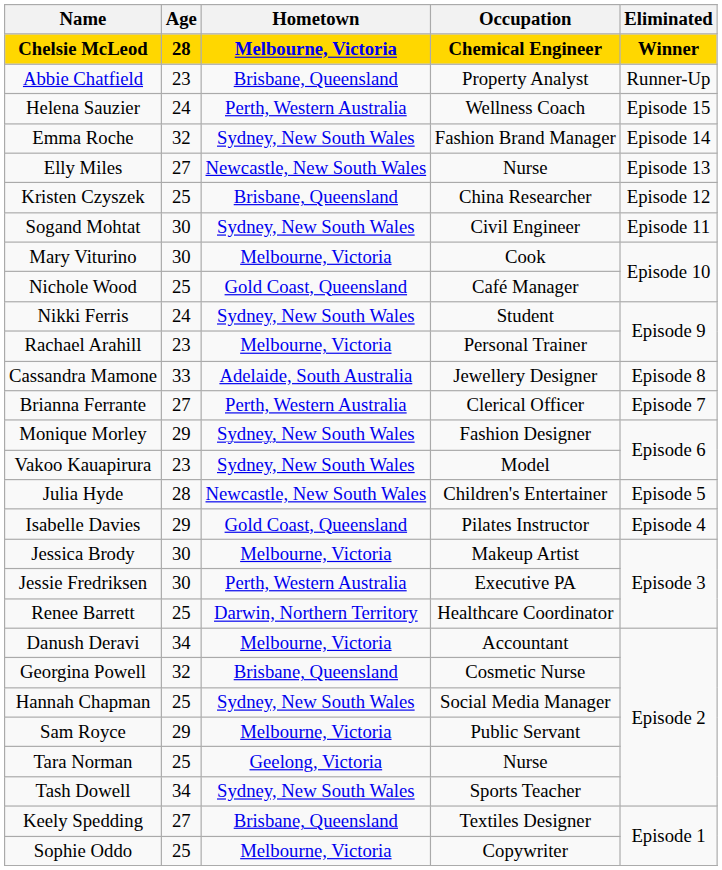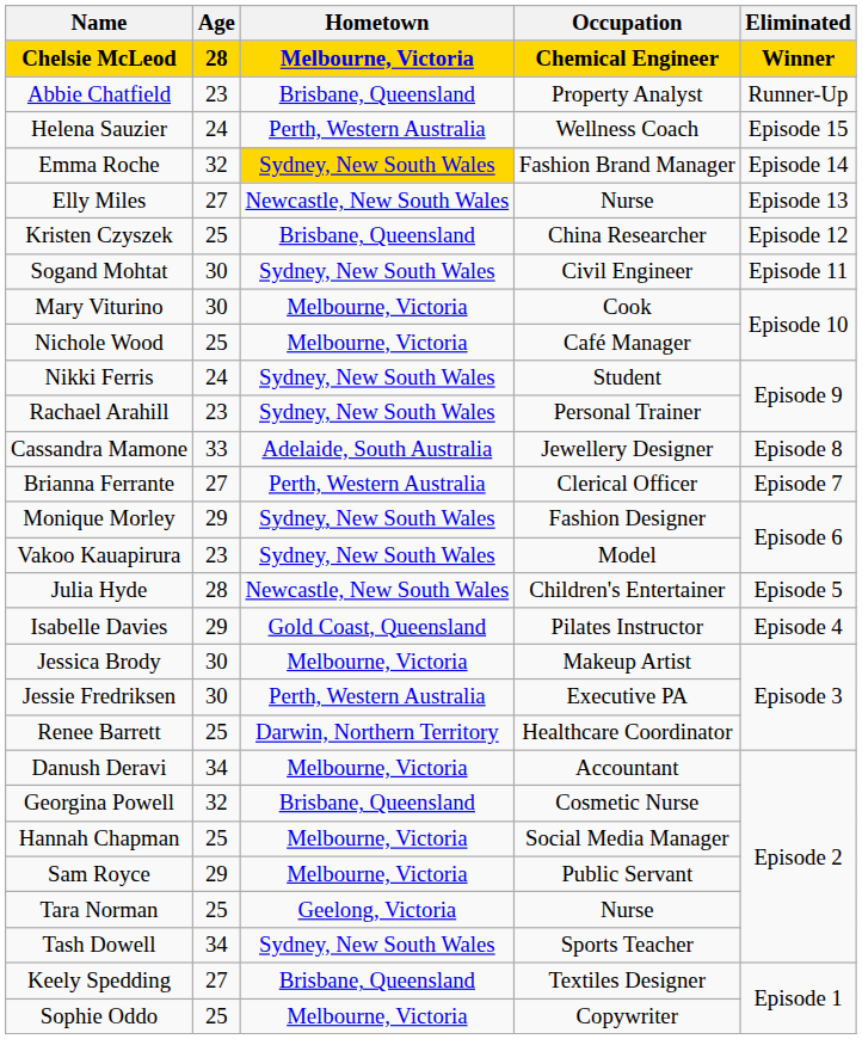 <table class="wikitable" style="text-align:center">
 <tr>
 <th>Name</th>
 <th>Age</th>
 <th>Hometown</th>
 <th>Occupation</th>
 <th>Eliminated</th>
 </tr>
 <tr bgcolor="Gold">
 <td><strong>Chelsie McLeod</strong></td>
 <td><strong>28</strong></td>
 <td><strong><a href='#'>Melbourne, Victoria</a></strong></td>
 <td><strong>Chemical Engineer</strong></td>
 <td><strong>Winner</strong></td>
 </tr>
 <tr>
 <td><a href='#'>Abbie Chatfield</a></td>
 <td>23</td>
 <td><a href='#'>Brisbane, Queensland</a></td>
 <td>Property Analyst</td>
 <td>Runner-Up</td>
 </tr>
 <tr>
 <td>Helena Sauzier</td>
 <td>24</td>
 <td><a href='#'>Perth, Western Australia</a></td>
 <td>Wellness Coach</td>
 <td>Episode 15</td>
 </tr>
 <tr>
 <td>Emma Roche</td>
 <td>32</td>
-<td><a href='#'>Sydney, New South Wales</a></td>
+<td style="background: gold;"><a href='#'>Sydney, New South Wales</a></td>
 <td>Fashion Brand Manager</td>
 <td>Episode 14</td>
 </tr>
 <tr>
 <td>Elly Miles</td>
 <td>27</td>
 <td><a href='#'>Newcastle, New South Wales</a></td>
 <td>Nurse</td>
 <td>Episode 13</td>
 </tr>
 <tr>
 <td>Kristen Czyszek</td>
 <td>25</td>
 <td><a href='#'>Brisbane, Queensland</a></td>
 <td>China Researcher</td>
 <td>Episode 12</td>
 </tr>
 <tr>
 <td>Sogand Mohtat</td>
 <td>30</td>
 <td><a href='#'>Sydney, New South Wales</a></td>
 <td>Civil Engineer</td>
 <td>Episode 11</td>
 </tr>
 <tr>
 <td>Mary Viturino</td>
 <td>30</td>
 <td><a href='#'>Melbourne, Victoria</a></td>
 <td>Cook</td>
 <td rowspan="2">Episode 10</td>
 </tr>
 <tr>
 <td>Nichole Wood</td>
 <td>25</td>
-<td><a href='#'>Gold Coast, Queensland</a></td>
+<td><a href='#'>Melbourne, Victoria</a></td>
 <td>Café Manager</td>
 </tr>
 <tr>
 <td>Nikki Ferris</td>
 <td>24</td>
 <td><a href='#'>Sydney, New South Wales</a></td>
 <td>Student</td>
 <td rowspan="2">Episode 9</td>
 </tr>
 <tr>
 <td>Rachael Arahill</td>
 <td>23</td>
-<td><a href='#'>Melbourne, Victoria</a></td>
+<td><a href='#'>Sydney, New South Wales</a></td>
 <td>Personal Trainer</td>
 </tr>
 <tr>
 <td>Cassandra Mamone</td>
 <td>33</td>
 <td><a href='#'>Adelaide, South Australia</a></td>
 <td>Jewellery Designer</td>
 <td>Episode 8</td>
 </tr>
 <tr>
 <td>Brianna Ferrante</td>
 <td>27</td>
 <td><a href='#'>Perth, Western Australia</a></td>
 <td>Clerical Officer</td>
 <td>Episode 7</td>
 </tr>
 <tr>
 <td>Monique Morley</td>
 <td>29</td>
 <td><a href='#'>Sydney, New South Wales</a></td>
 <td>Fashion Designer</td>
 <td rowspan="2">Episode 6</td>
 </tr>
 <tr>
 <td>Vakoo Kauapirura</td>
 <td>23</td>
 <td><a href='#'>Sydney, New South Wales</a></td>
 <td>Model</td>
 </tr>
 <tr>
 <td>Julia Hyde</td>
 <td>28</td>
 <td><a href='#'>Newcastle, New South Wales</a></td>
 <td>Children's Entertainer</td>
 <td>Episode 5</td>
 </tr>
 <tr>
 <td>Isabelle Davies</td>
 <td>29</td>
 <td><a href='#'>Gold Coast, Queensland</a></td>
 <td>Pilates Instructor</td>
 <td>Episode 4</td>
 </tr>
 <tr>
 <td>Jessica Brody</td>
 <td>30</td>
 <td><a href='#'>Melbourne, Victoria</a></td>
 <td>Makeup Artist</td>
 <td rowspan="3">Episode 3</td>
 </tr>
 <tr>
 <td>Jessie Fredriksen</td>
 <td>30</td>
 <td><a href='#'>Perth, Western Australia</a></td>
 <td>Executive PA</td>
 </tr>
 <tr>
 <td>Renee Barrett</td>
 <td>25</td>
 <td><a href='#'>Darwin, Northern Territory</a></td>
 <td>Healthcare Coordinator</td>
 </tr>
 <tr>
 <td>Danush Deravi</td>
 <td>34</td>
 <td><a href='#'>Melbourne, Victoria</a></td>
 <td>Accountant</td>
 <td rowspan="6">Episode 2</td>
 </tr>
 <tr>
 <td>Georgina Powell</td>
 <td>32</td>
 <td><a href='#'>Brisbane, Queensland</a></td>
 <td>Cosmetic Nurse</td>
 </tr>
 <tr>
 <td>Hannah Chapman</td>
 <td>25</td>
-<td><a href='#'>Sydney, New South Wales</a></td>
+<td><a href='#'>Melbourne, Victoria</a></td>
 <td>Social Media Manager</td>
 </tr>
 <tr>
 <td>Sam Royce</td>
 <td>29</td>
 <td><a href='#'>Melbourne, Victoria</a></td>
 <td>Public Servant</td>
 </tr>
 <tr>
 <td>Tara Norman</td>
 <td>25</td>
 <td><a href='#'>Geelong, Victoria</a></td>
 <td>Nurse</td>
 </tr>
 <tr>
 <td>Tash Dowell</td>
 <td>34</td>
 <td><a href='#'>Sydney, New South Wales</a></td>
 <td>Sports Teacher</td>
 </tr>
 <tr>
 <td>Keely Spedding</td>
 <td>27</td>
 <td><a href='#'>Brisbane, Queensland</a></td>
 <td>Textiles Designer</td>
 <td rowspan="2">Episode 1</td>
 </tr>
 <tr>
 <td>Sophie Oddo</td>
 <td>25</td>
 <td><a href='#'>Melbourne, Victoria</a></td>
 <td>Copywriter</td>
 </tr>
 <tr>
 </tr>
 </table>
